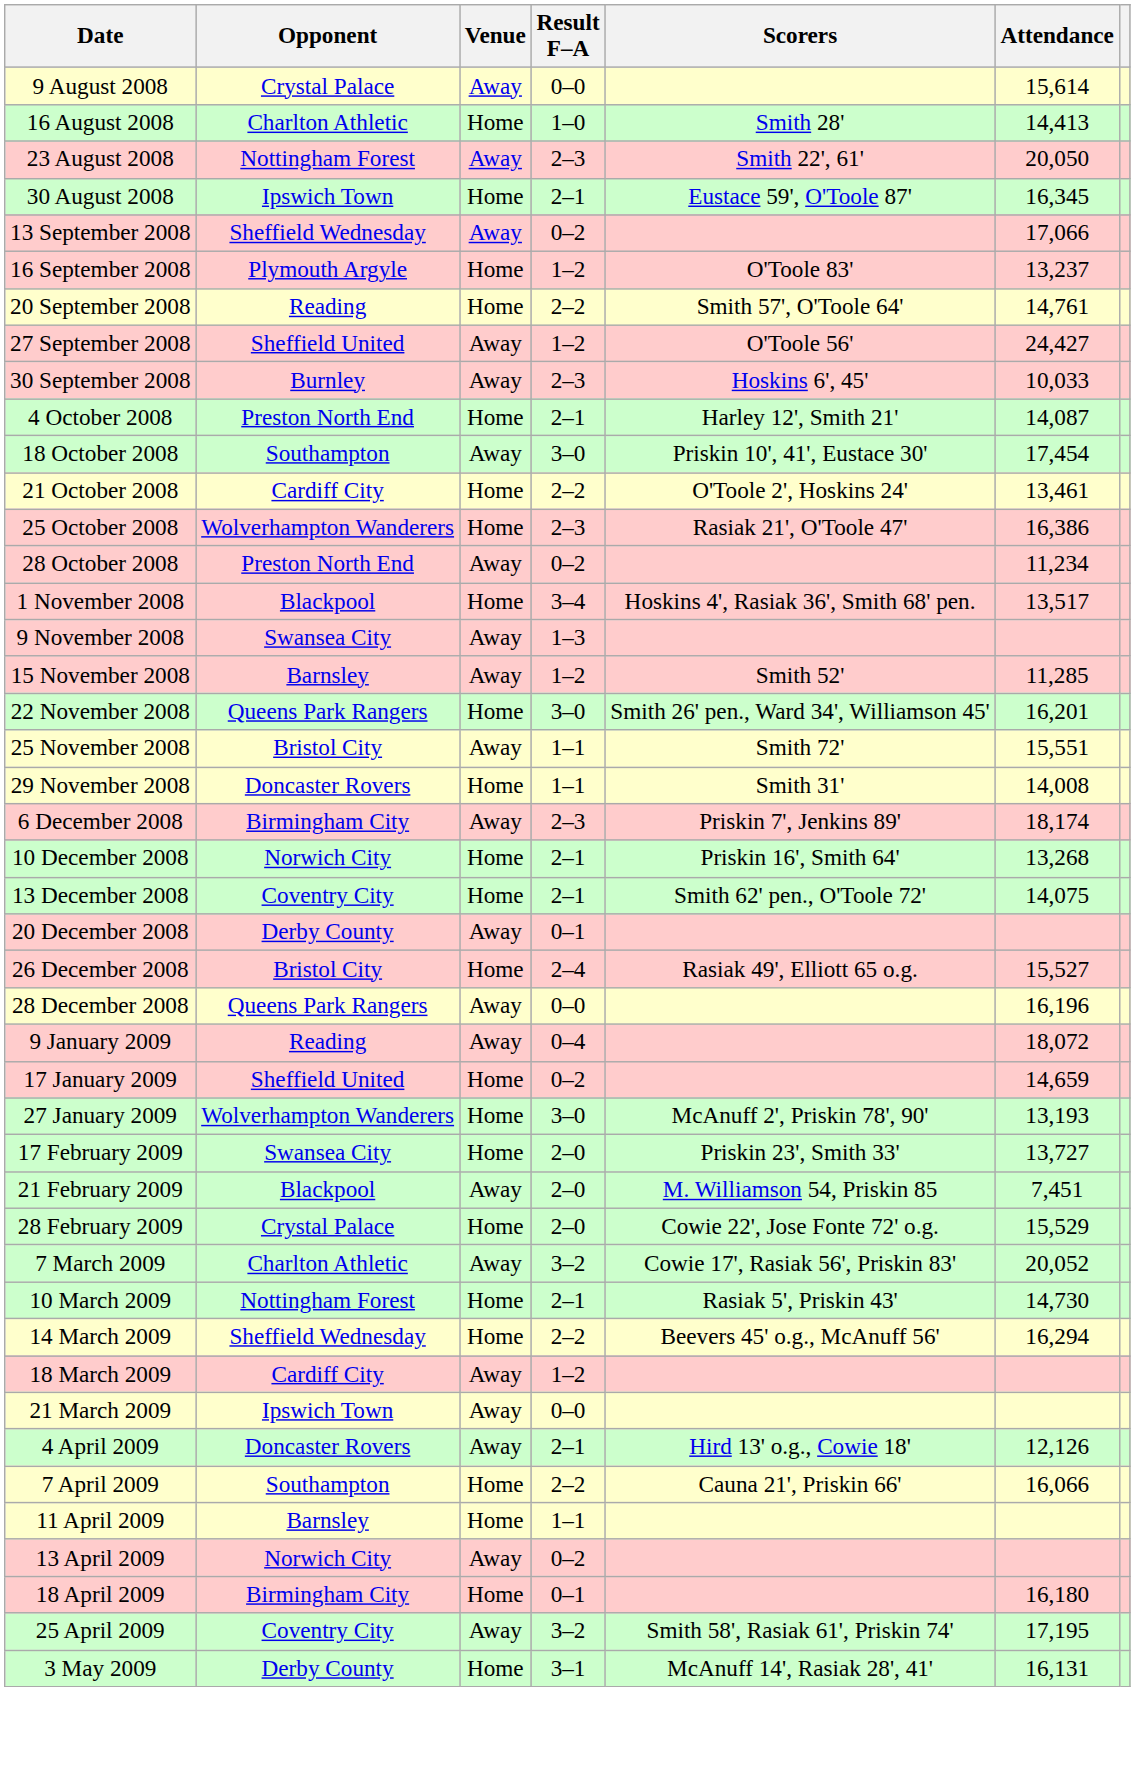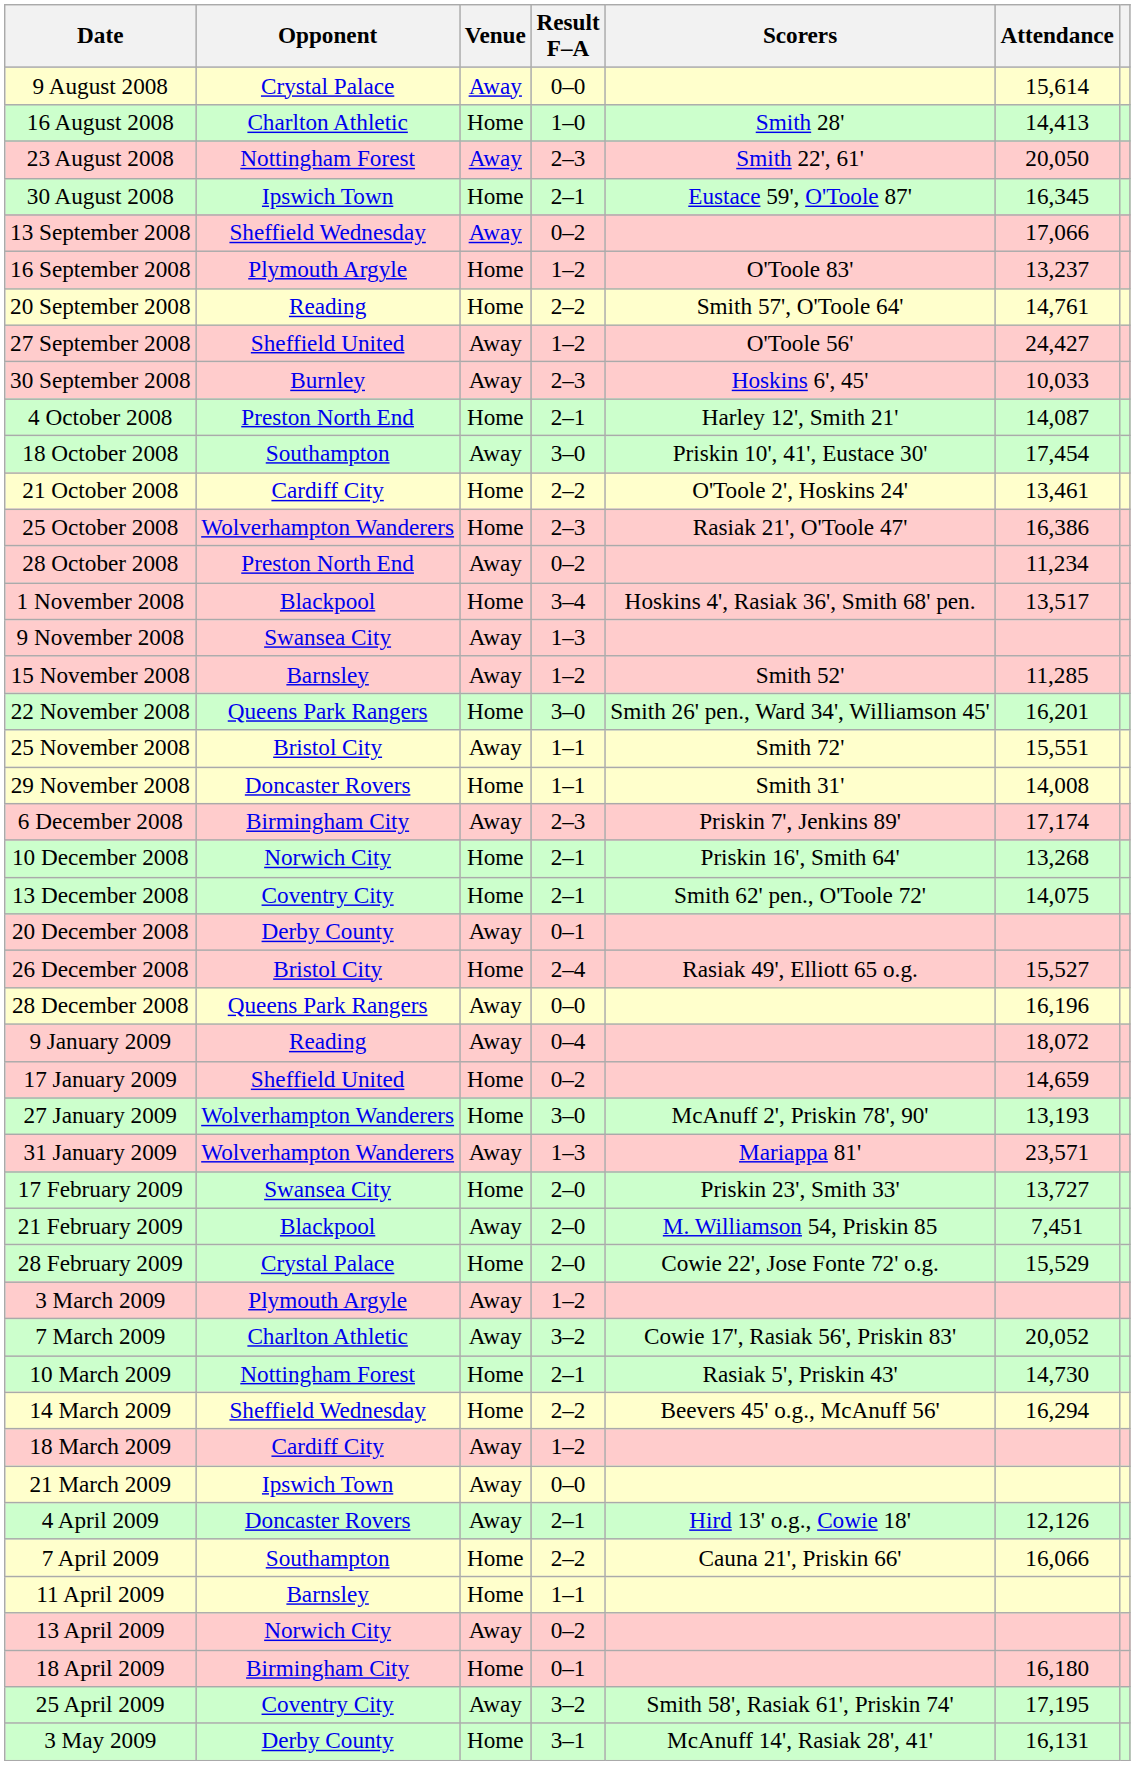 <table class="wikitable sortable" style="text-align:center">
 <tr>
 <th>Date</th>
 <th>Opponent</th>
 <th>Venue</th>
 <th>Result<br>F–A</th>
 <th class="unsortable">Scorers</th>
 <th>Attendance</th>
 <th class="unsortable"></th>
 </tr>
 <tr style="background:#ffc">
 <td>9 August 2008</td>
 <td><a href='#'>Crystal Palace</a></td>
 <td><a href='#'>Away</a></td>
 <td>0–0</td>
 <td></td>
 <td>15,614</td>
 <td></td>
 </tr>
 <tr style="background:#cfc">
 <td>16 August 2008</td>
 <td><a href='#'>Charlton Athletic</a></td>
 <td>Home</td>
 <td>1–0</td>
 <td><a href='#'>Smith</a> 28'</td>
 <td>14,413</td>
 <td></td>
 </tr>
 <tr style="background:#fcc">
 <td>23 August 2008</td>
 <td><a href='#'>Nottingham Forest</a></td>
 <td><a href='#'>Away</a></td>
 <td>2–3</td>
 <td><a href='#'>Smith</a> 22', 61'</td>
 <td>20,050</td>
 <td></td>
 </tr>
 <tr style="background:#cfc">
 <td>30 August 2008</td>
 <td><a href='#'>Ipswich Town</a></td>
 <td>Home</td>
 <td>2–1</td>
 <td><a href='#'>Eustace</a> 59', <a href='#'>O'Toole</a> 87'</td>
 <td>16,345</td>
 <td></td>
 </tr>
 <tr style="background:#fcc">
 <td>13 September 2008</td>
 <td><a href='#'>Sheffield Wednesday</a></td>
 <td><a href='#'>Away</a></td>
 <td>0–2</td>
 <td></td>
 <td>17,066</td>
 <td></td>
 </tr>
 <tr style="background:#fcc">
 <td>16 September 2008</td>
 <td><a href='#'>Plymouth Argyle</a></td>
 <td>Home</td>
 <td>1–2</td>
 <td>O'Toole 83'</td>
 <td>13,237</td>
 <td></td>
 </tr>
 <tr style="background:#ffc">
 <td>20 September 2008</td>
 <td><a href='#'>Reading</a></td>
 <td>Home</td>
 <td>2–2</td>
 <td>Smith 57', O'Toole 64'</td>
 <td>14,761</td>
 <td></td>
 </tr>
 <tr style="background:#fcc">
 <td>27 September 2008</td>
 <td><a href='#'>Sheffield United</a></td>
 <td>Away</td>
 <td>1–2</td>
 <td>O'Toole 56'</td>
 <td>24,427</td>
 <td></td>
 </tr>
 <tr style="background:#fcc">
 <td>30 September 2008</td>
 <td><a href='#'>Burnley</a></td>
 <td>Away</td>
 <td>2–3</td>
 <td><a href='#'>Hoskins</a> 6', 45'</td>
 <td>10,033</td>
 <td></td>
 </tr>
 <tr style="background:#cfc">
 <td>4 October 2008</td>
 <td><a href='#'>Preston North End</a></td>
 <td>Home</td>
 <td>2–1</td>
 <td>Harley 12', Smith 21'</td>
 <td>14,087</td>
 <td></td>
 </tr>
 <tr style="background:#cfc">
 <td>18 October 2008</td>
 <td><a href='#'>Southampton</a></td>
 <td>Away</td>
 <td>3–0</td>
 <td>Priskin 10', 41', Eustace 30'</td>
 <td>17,454</td>
 <td></td>
 </tr>
 <tr style="background:#ffc">
 <td>21 October 2008</td>
 <td><a href='#'>Cardiff City</a></td>
 <td>Home</td>
 <td>2–2</td>
 <td>O'Toole 2', Hoskins 24'</td>
 <td>13,461</td>
 <td></td>
 </tr>
 <tr style="background:#fcc">
 <td>25 October 2008</td>
 <td><a href='#'>Wolverhampton Wanderers</a></td>
 <td>Home</td>
 <td>2–3</td>
 <td>Rasiak 21', O'Toole 47'</td>
 <td>16,386</td>
 <td></td>
 </tr>
 <tr style="background:#fcc">
 <td>28 October 2008</td>
 <td><a href='#'>Preston North End</a></td>
 <td>Away</td>
 <td>0–2</td>
 <td></td>
 <td>11,234</td>
 <td></td>
 </tr>
 <tr style="background:#fcc">
 <td>1 November 2008</td>
 <td><a href='#'>Blackpool</a></td>
 <td>Home</td>
 <td>3–4</td>
 <td>Hoskins 4', Rasiak 36', Smith 68' pen.</td>
 <td>13,517</td>
 <td></td>
 </tr>
 <tr style="background:#fcc">
 <td>9 November 2008</td>
 <td><a href='#'>Swansea City</a></td>
 <td>Away</td>
 <td>1–3</td>
 <td></td>
 <td></td>
 <td></td>
 </tr>
 <tr style="background:#fcc">
 <td>15 November 2008</td>
 <td><a href='#'>Barnsley</a></td>
 <td>Away</td>
 <td>1–2</td>
 <td>Smith 52'</td>
 <td>11,285</td>
 <td></td>
 </tr>
 <tr style="background:#cfc">
 <td>22 November 2008</td>
 <td><a href='#'>Queens Park Rangers</a></td>
 <td>Home</td>
 <td>3–0</td>
 <td>Smith 26' pen., Ward 34', Williamson 45'</td>
 <td>16,201</td>
 <td></td>
 </tr>
 <tr style="background:#ffc">
 <td>25 November 2008</td>
 <td><a href='#'>Bristol City</a></td>
 <td>Away</td>
 <td>1–1</td>
 <td>Smith 72'</td>
 <td>15,551</td>
 <td></td>
 </tr>
 <tr style="background:#ffc">
 <td>29 November 2008</td>
 <td><a href='#'>Doncaster Rovers</a></td>
 <td>Home</td>
 <td>1–1</td>
 <td>Smith 31'</td>
 <td>14,008</td>
 <td></td>
 </tr>
 <tr style="background:#fcc">
 <td>6 December 2008</td>
 <td><a href='#'>Birmingham City</a></td>
 <td>Away</td>
 <td>2–3</td>
 <td>Priskin 7', Jenkins 89'</td>
-<td>18,174</td>
+<td>17,174</td>
 <td></td>
 </tr>
 <tr style="background:#cfc">
 <td>10 December 2008</td>
 <td><a href='#'>Norwich City</a></td>
 <td>Home</td>
 <td>2–1</td>
 <td>Priskin 16', Smith 64'</td>
 <td>13,268</td>
 <td></td>
 </tr>
 <tr style="background:#cfc">
 <td>13 December 2008</td>
 <td><a href='#'>Coventry City</a></td>
 <td>Home</td>
 <td>2–1</td>
 <td>Smith 62' pen., O'Toole 72'</td>
 <td>14,075</td>
 <td></td>
 </tr>
 <tr style="background:#fcc">
 <td>20 December 2008</td>
 <td><a href='#'>Derby County</a></td>
 <td>Away</td>
 <td>0–1</td>
 <td></td>
 <td></td>
 <td></td>
 </tr>
 <tr style="background:#fcc">
 <td>26 December 2008</td>
 <td><a href='#'>Bristol City</a></td>
 <td>Home</td>
 <td>2–4</td>
 <td>Rasiak 49', Elliott 65 o.g.</td>
 <td>15,527</td>
 <td></td>
 </tr>
 <tr style="background:#ffc">
 <td>28 December 2008</td>
 <td><a href='#'>Queens Park Rangers</a></td>
 <td>Away</td>
 <td>0–0</td>
 <td></td>
 <td>16,196</td>
 <td></td>
 </tr>
 <tr style="background:#fcc">
 <td>9 January 2009</td>
 <td><a href='#'>Reading</a></td>
 <td>Away</td>
 <td>0–4</td>
 <td></td>
 <td>18,072</td>
 <td></td>
 </tr>
 <tr style="background:#fcc">
 <td>17 January 2009</td>
 <td><a href='#'>Sheffield United</a></td>
 <td>Home</td>
 <td>0–2</td>
 <td></td>
 <td>14,659</td>
 <td></td>
 </tr>
 <tr style="background:#cfc">
 <td>27 January 2009</td>
 <td><a href='#'>Wolverhampton Wanderers</a></td>
 <td>Home</td>
 <td>3–0</td>
 <td>McAnuff 2', Priskin 78', 90'</td>
 <td>13,193</td>
 <td></td>
 </tr>
+<tr style="background:#fcc">
+<td>31 January 2009</td>
+<td><a href='#'>Wolverhampton Wanderers</a></td>
+<td>Away</td>
+<td>1–3</td>
+<td><a href='#'>Mariappa</a> 81'</td>
+<td>23,571</td>
+<td></td>
+</tr>
 <tr style="background:#cfc">
 <td>17 February 2009</td>
 <td><a href='#'>Swansea City</a></td>
 <td>Home</td>
 <td>2–0</td>
 <td>Priskin 23', Smith 33'</td>
 <td>13,727</td>
 <td></td>
 </tr>
 <tr style="background:#cfc">
 <td>21 February 2009</td>
 <td><a href='#'>Blackpool</a></td>
 <td>Away</td>
 <td>2–0</td>
 <td><a href='#'>M. Williamson</a> 54, Priskin 85</td>
 <td>7,451</td>
 <td></td>
 </tr>
 <tr style="background:#cfc">
 <td>28 February 2009</td>
 <td><a href='#'>Crystal Palace</a></td>
 <td>Home</td>
 <td>2–0</td>
 <td>Cowie 22', Jose Fonte 72' o.g.</td>
 <td>15,529</td>
+<td></td>
+</tr>
+<tr style="background:#fcc">
+<td>3 March 2009</td>
+<td><a href='#'>Plymouth Argyle</a></td>
+<td>Away</td>
+<td>1–2</td>
+<td></td>
+<td></td>
 <td></td>
 </tr>
 <tr style="background:#cfc">
 <td>7 March 2009</td>
 <td><a href='#'>Charlton Athletic</a></td>
 <td>Away</td>
 <td>3–2</td>
 <td>Cowie 17', Rasiak 56', Priskin 83'</td>
 <td>20,052</td>
 <td></td>
 </tr>
 <tr style="background:#cfc">
 <td>10 March 2009</td>
 <td><a href='#'>Nottingham Forest</a></td>
 <td>Home</td>
 <td>2–1</td>
 <td>Rasiak 5', Priskin 43'</td>
 <td>14,730</td>
 <td></td>
 </tr>
 <tr style="background:#ffc">
 <td>14 March 2009</td>
 <td><a href='#'>Sheffield Wednesday</a></td>
 <td>Home</td>
 <td>2–2</td>
 <td>Beevers 45' o.g., McAnuff 56'</td>
 <td>16,294</td>
 <td></td>
 </tr>
 <tr style="background:#fcc">
 <td>18 March 2009</td>
 <td><a href='#'>Cardiff City</a></td>
 <td>Away</td>
 <td>1–2</td>
 <td></td>
 <td></td>
 <td></td>
 </tr>
 <tr style="background:#ffc">
 <td>21 March 2009</td>
 <td><a href='#'>Ipswich Town</a></td>
 <td>Away</td>
 <td>0–0</td>
 <td></td>
 <td></td>
 <td></td>
 </tr>
 <tr style="background:#cfc">
 <td>4 April 2009</td>
 <td><a href='#'>Doncaster Rovers</a></td>
 <td>Away</td>
 <td>2–1</td>
 <td><a href='#'>Hird</a> 13' o.g., <a href='#'>Cowie</a> 18'</td>
 <td>12,126</td>
 <td></td>
 </tr>
 <tr style="background:#ffc">
 <td>7 April 2009</td>
 <td><a href='#'>Southampton</a></td>
 <td>Home</td>
 <td>2–2</td>
 <td>Cauna 21', Priskin 66'</td>
 <td>16,066</td>
 <td></td>
 </tr>
 <tr style="background:#ffc">
 <td>11 April 2009</td>
 <td><a href='#'>Barnsley</a></td>
 <td>Home</td>
 <td>1–1</td>
 <td></td>
 <td></td>
 <td></td>
 </tr>
 <tr style="background:#fcc">
 <td>13 April 2009</td>
 <td><a href='#'>Norwich City</a></td>
 <td>Away</td>
 <td>0–2</td>
 <td></td>
 <td></td>
 <td></td>
 </tr>
 <tr style="background:#fcc">
 <td>18 April 2009</td>
 <td><a href='#'>Birmingham City</a></td>
 <td>Home</td>
 <td>0–1</td>
 <td></td>
 <td>16,180</td>
 <td></td>
 </tr>
 <tr style="background:#cfc">
 <td>25 April 2009</td>
 <td><a href='#'>Coventry City</a></td>
 <td>Away</td>
 <td>3–2</td>
 <td>Smith 58', Rasiak 61', Priskin 74'</td>
 <td>17,195</td>
 <td></td>
 </tr>
 <tr style="background:#cfc">
 <td>3 May 2009</td>
 <td><a href='#'>Derby County</a></td>
 <td>Home</td>
 <td>3–1</td>
 <td>McAnuff 14', Rasiak 28', 41'</td>
 <td>16,131</td>
 <td></td>
 </tr>
 </table>
